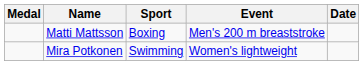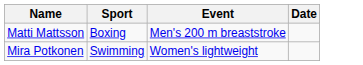 <table class="wikitable sortable" style="font-size: 95%;">
 <tr>
-<th>Medal</th>
 <th>Name</th>
 <th>Sport</th>
 <th>Event</th>
 <th>Date</th>
 </tr>
 <tr>
-<td></td>
 <td><a href='#'>Matti Mattsson</a></td>
 <td><a href='#'>Boxing</a></td>
 <td><a href='#'>Men's 200 m breaststroke</a></td>
 <td></td>
 </tr>
 <tr>
-<td></td>
 <td><a href='#'>Mira Potkonen</a></td>
 <td><a href='#'>Swimming</a></td>
 <td><a href='#'>Women's lightweight</a></td>
 <td></td>
 </tr>
 </table>
